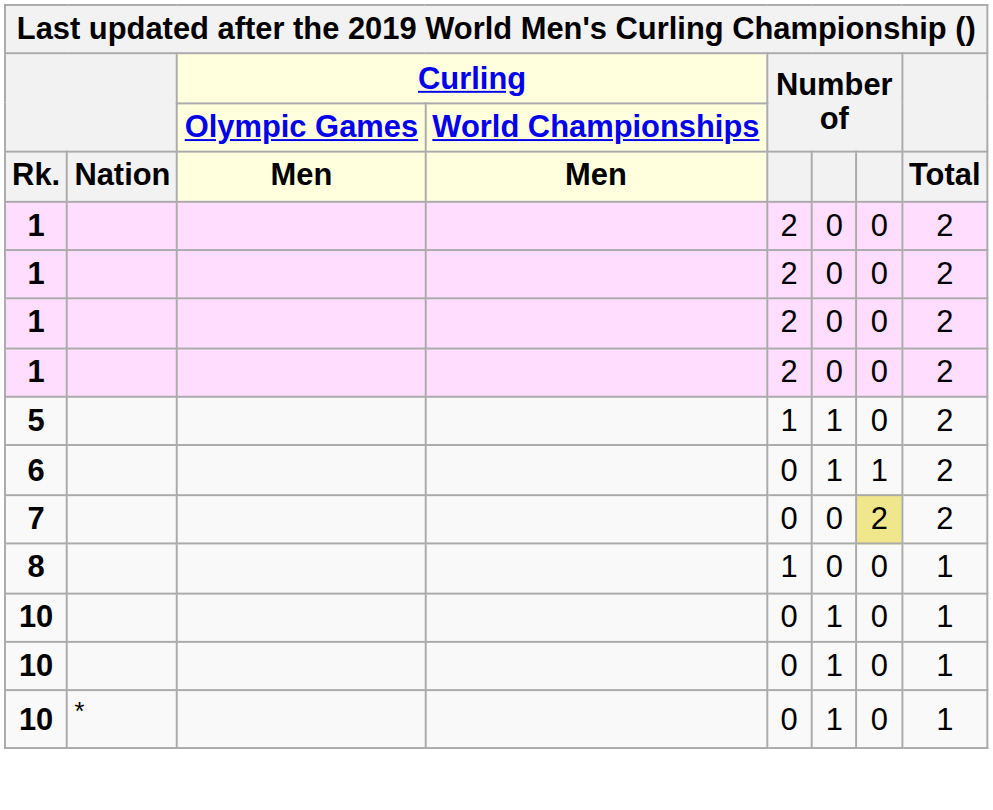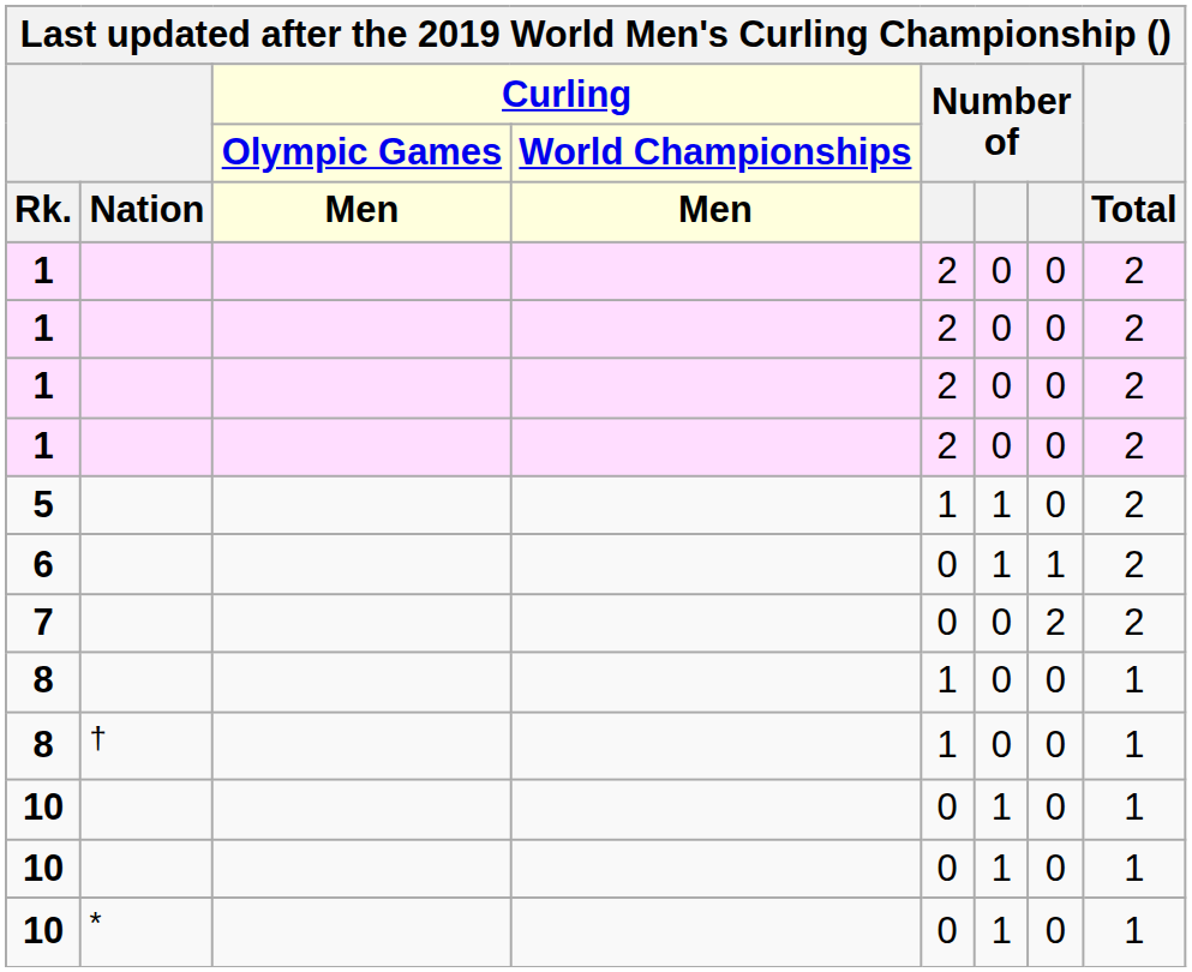 <table class="wikitable" style="margin-top: 0em; text-align: center; font-size: 100%;">
 <tr>
 <th colspan="8">Last updated after the 2019 World Men's Curling Championship ()</th>
 </tr>
 <tr>
 <th rowspan="2" colspan="2"></th>
 <th colspan="2" style="background: #ffd;"><a href='#'>Curling</a></th>
 <th rowspan="2" colspan="3">Number of</th>
 <th rowspan="2"></th>
 </tr>
 <tr>
 <th style="background: #ffd;"><a href='#'>Olympic Games</a></th>
 <th style="background: #ffd;"><a href='#'>World Championships</a></th>
 </tr>
 <tr>
 <th style="width: 1em;">Rk.</th>
 <th>Nation</th>
 <th style="background: #ffd;">Men</th>
 <th style="background: #ffd;">Men</th>
 <th style="width: 1em;"></th>
 <th style="width: 1em;"></th>
 <th style="width: 1em;"></th>
 <th style="width: 1em;">Total</th>
 </tr>
 <tr style="background: #fdf;">
 <td><strong>1</strong></td>
 <td style="text-align: left;"></td>
 <td></td>
 <td></td>
 <td>2</td>
 <td>0</td>
 <td>0</td>
 <td>2</td>
 </tr>
 <tr style="background: #fdf;">
 <td><strong>1</strong></td>
 <td style="text-align: left;"></td>
 <td></td>
 <td></td>
 <td>2</td>
 <td>0</td>
 <td>0</td>
 <td>2</td>
 </tr>
 <tr style="background: #fdf;">
 <td><strong>1</strong></td>
 <td style="text-align: left;"></td>
 <td></td>
 <td></td>
 <td>2</td>
 <td>0</td>
 <td>0</td>
 <td>2</td>
 </tr>
 <tr style="background: #fdf;">
 <td><strong>1</strong></td>
 <td style="text-align: left;"></td>
 <td></td>
 <td></td>
 <td>2</td>
 <td>0</td>
 <td>0</td>
 <td>2</td>
 </tr>
 <tr>
 <td><strong>5</strong></td>
 <td style="text-align: left;"></td>
 <td></td>
 <td></td>
 <td>1</td>
 <td>1</td>
 <td>0</td>
 <td>2</td>
 </tr>
 <tr>
 <td><strong>6</strong></td>
 <td style="text-align: left;"></td>
 <td></td>
 <td></td>
 <td>0</td>
 <td>1</td>
 <td>1</td>
 <td>2</td>
 </tr>
 <tr>
 <td><strong>7</strong></td>
 <td style="text-align: left;"></td>
 <td></td>
 <td></td>
 <td>0</td>
 <td>0</td>
-<td style="background: khaki;">2</td>
+<td>2</td>
 <td>2</td>
 </tr>
 <tr>
 <td><strong>8</strong></td>
 <td style="text-align: left;"></td>
+<td></td>
+<td></td>
+<td>1</td>
+<td>0</td>
+<td>0</td>
+<td>1</td>
+</tr>
+<tr>
+<td><strong>8</strong></td>
+<td style="text-align: left;"><sup>†</sup></td>
 <td></td>
 <td></td>
 <td>1</td>
 <td>0</td>
 <td>0</td>
 <td>1</td>
 </tr>
 <tr>
 <td><strong>10</strong></td>
 <td style="text-align: left;"></td>
 <td></td>
 <td></td>
 <td>0</td>
 <td>1</td>
 <td>0</td>
 <td>1</td>
 </tr>
 <tr>
 <td><strong>10</strong></td>
 <td style="text-align: left;"></td>
 <td></td>
 <td></td>
 <td>0</td>
 <td>1</td>
 <td>0</td>
 <td>1</td>
 </tr>
 <tr>
 <td><strong>10</strong></td>
 <td style="text-align: left;"><em></em><sup>*</sup></td>
 <td></td>
 <td></td>
 <td>0</td>
 <td>1</td>
 <td>0</td>
 <td>1</td>
 </tr>
 </table>
